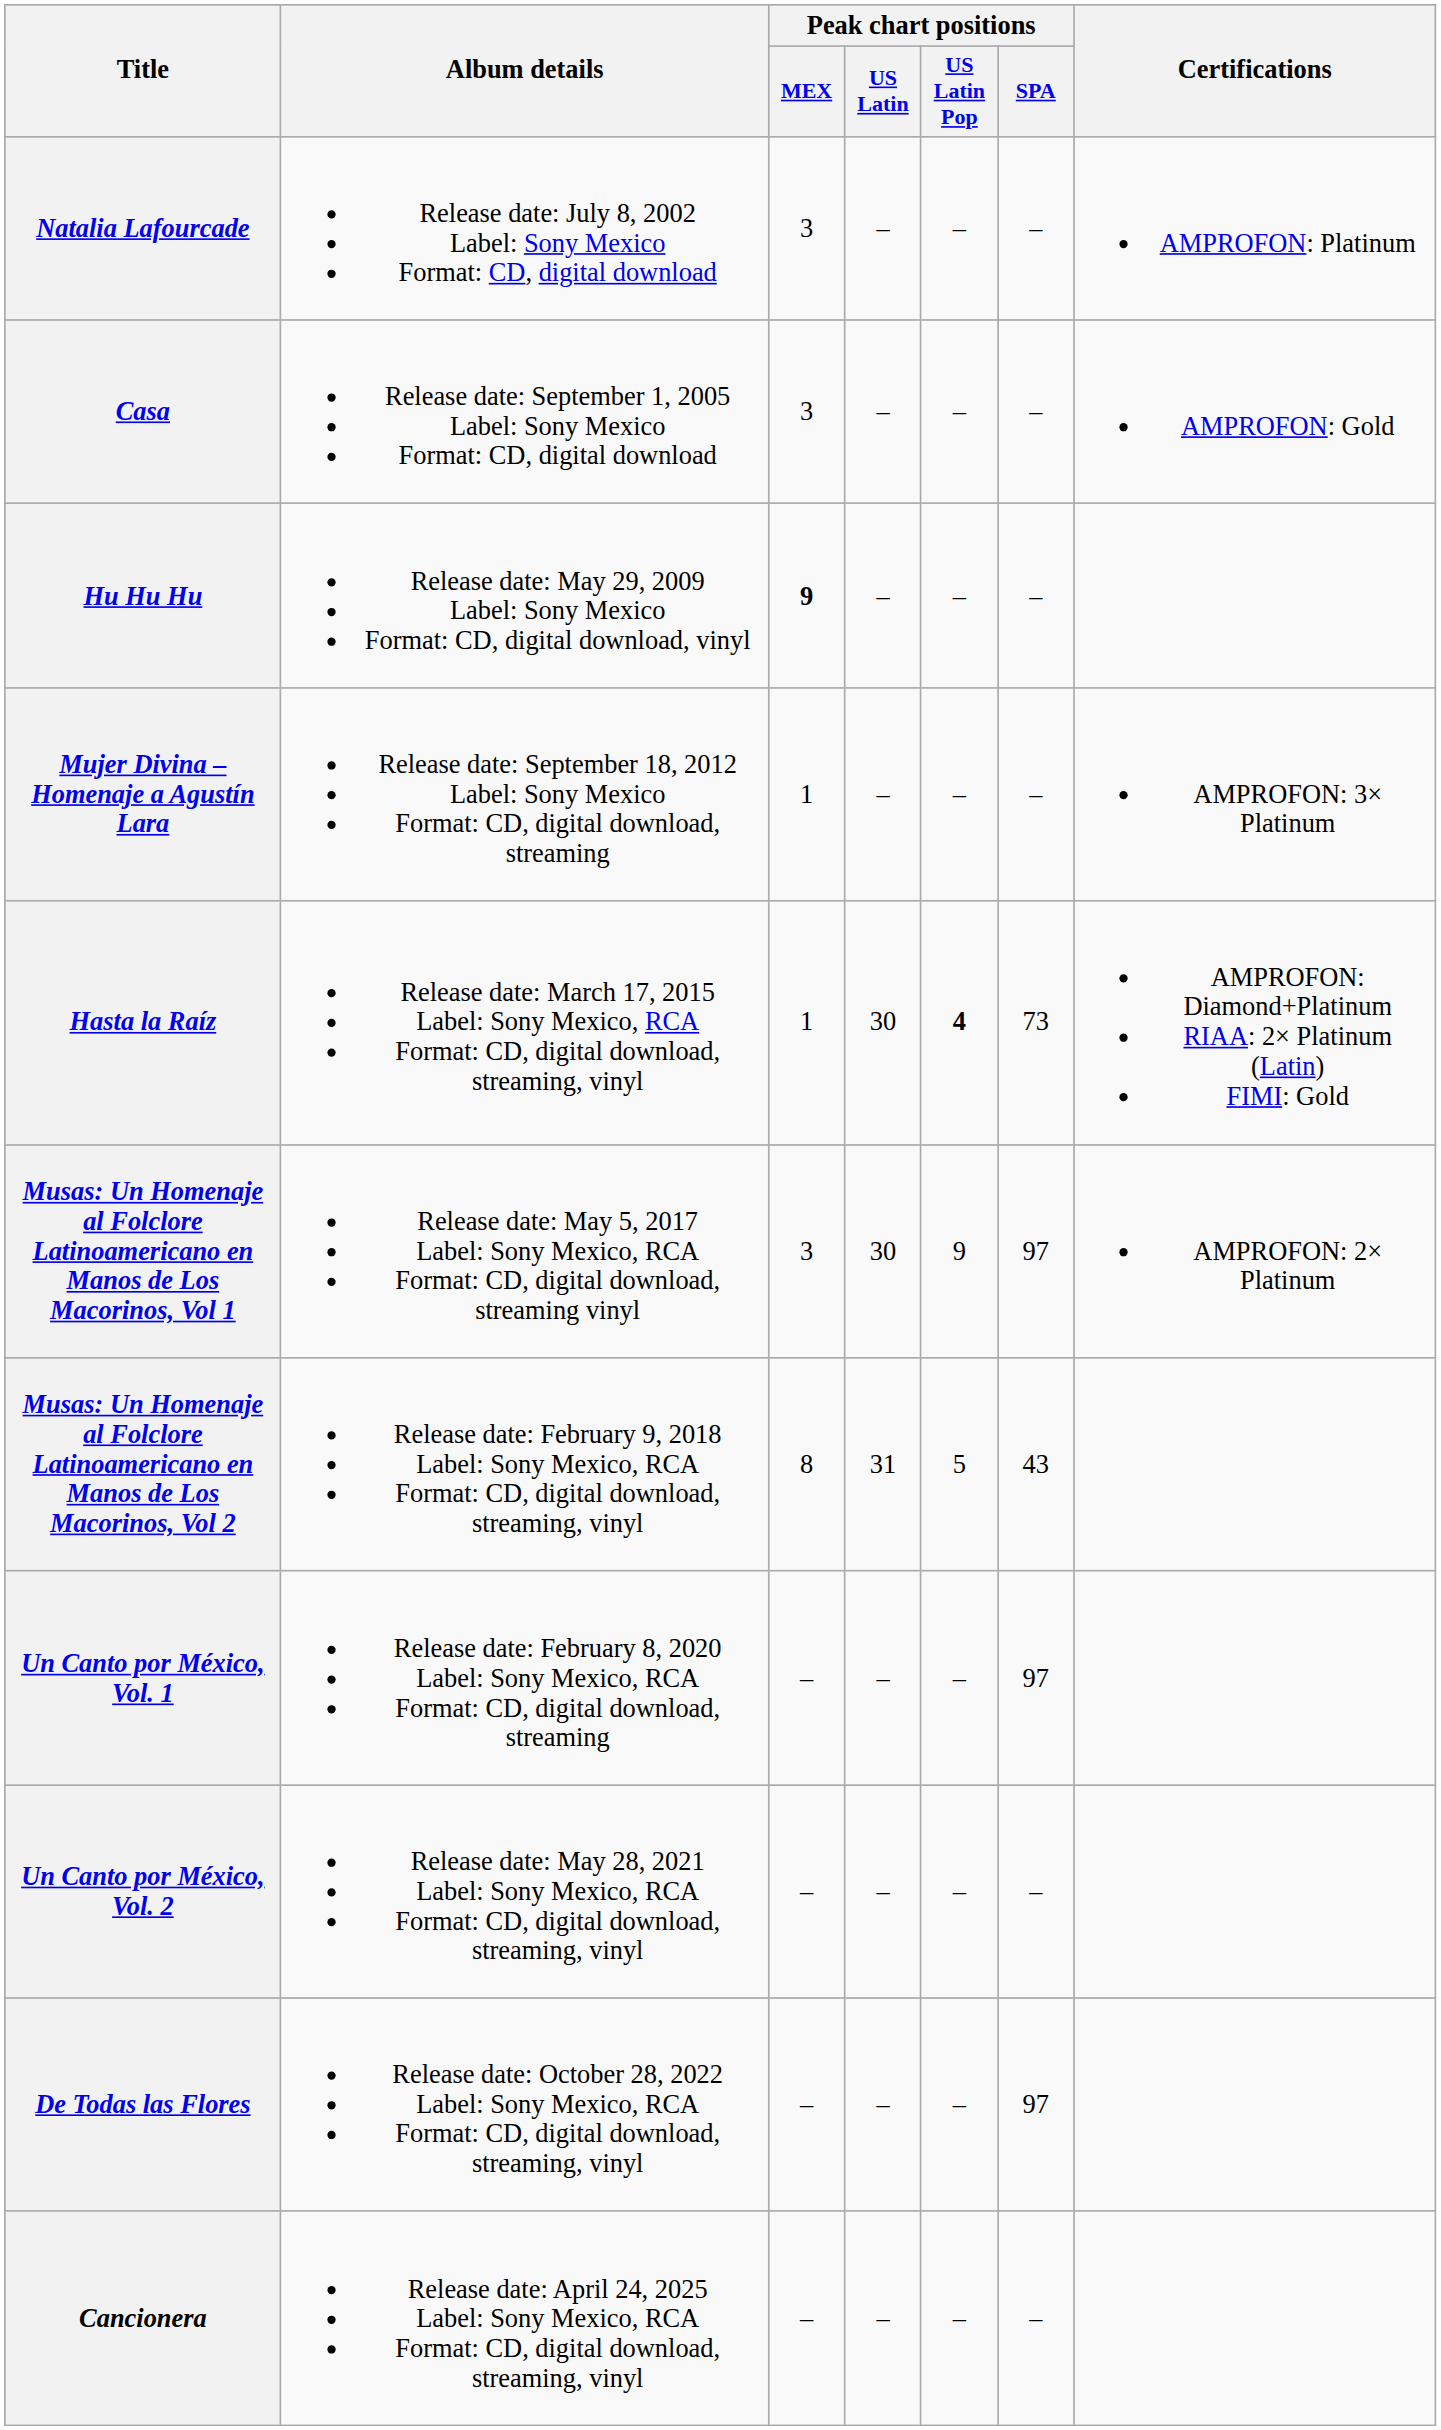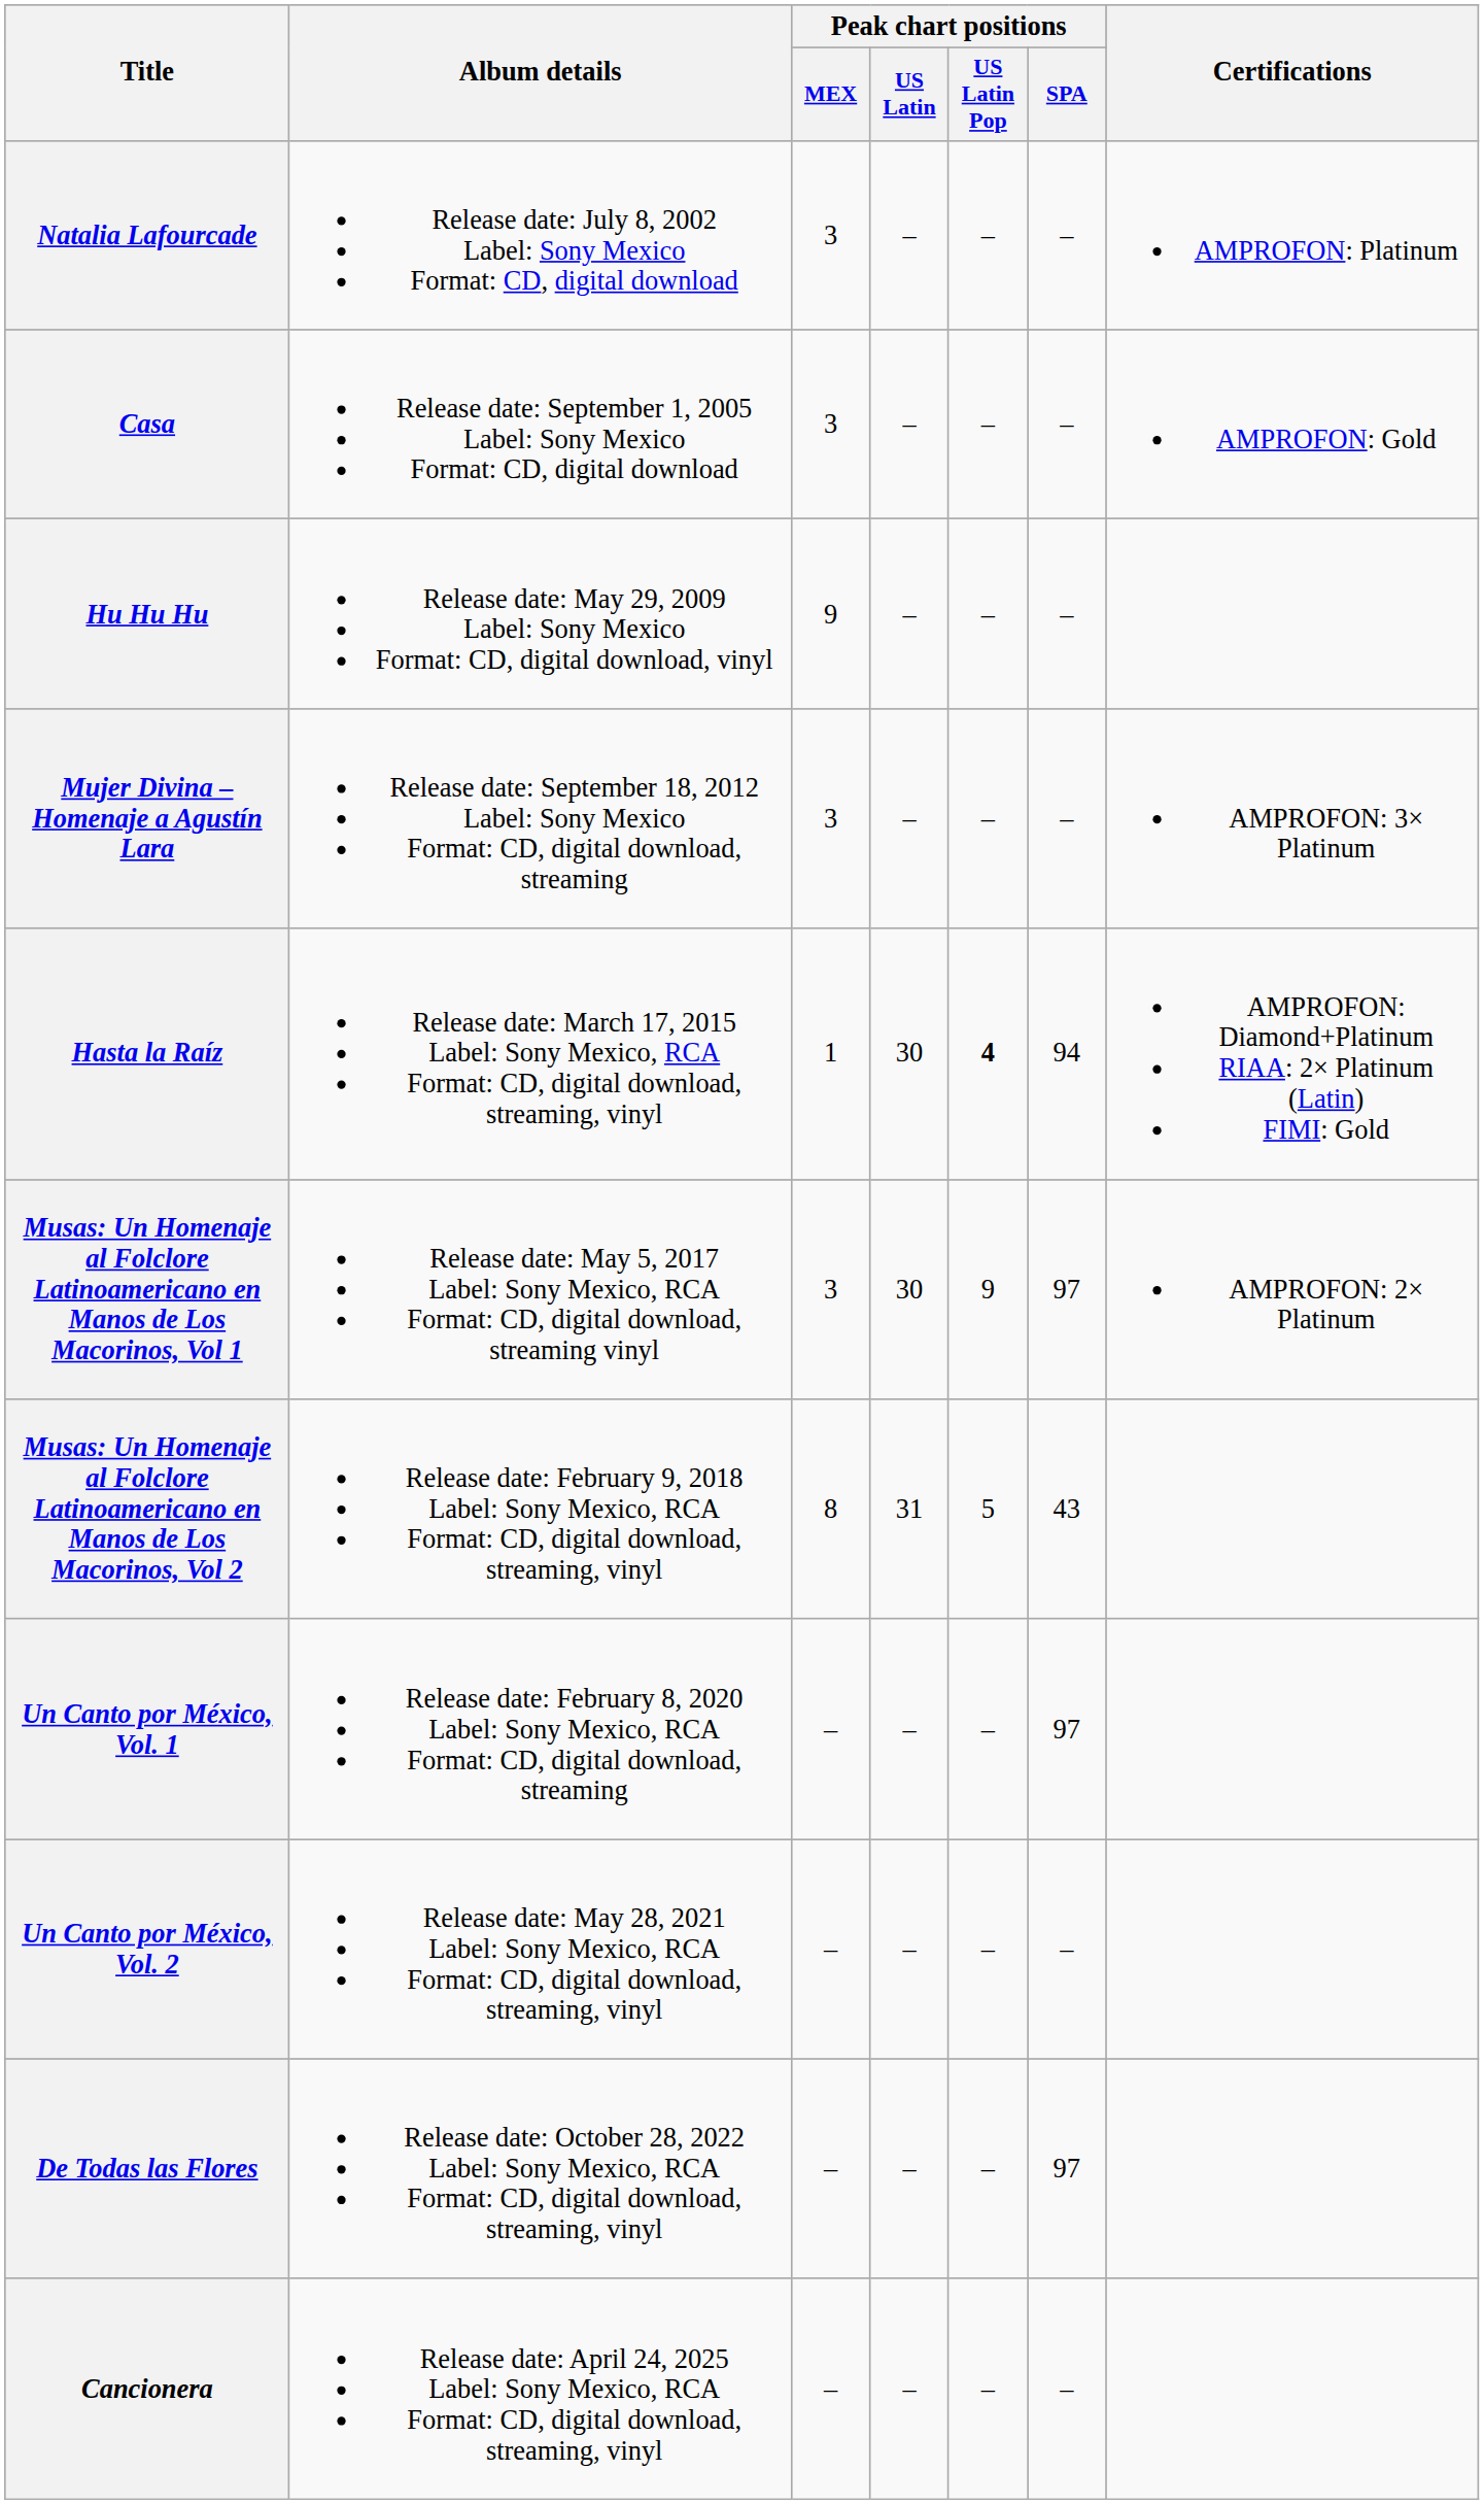 <table class="wikitable plainrowheaders" style="text-align:center">
 <tr>
 <th scope="col" rowspan="2" style="width:10em;">Title</th>
 <th scope="col" rowspan="2" style="width:18em;">Album details</th>
 <th scope="col" colspan="4">Peak chart positions</th>
 <th rowspan="2">Certifications</th>
 </tr>
 <tr style="font-size:smaller;">
 <th scope="col" style="width:3em;"><a href='#'>MEX</a><br></th>
 <th scope="col" style="width:3em;"><a href='#'>US<br>Latin</a><br></th>
 <th scope="col" style="width:3em;"><a href='#'>US<br>Latin Pop</a><br></th>
 <th scope="col" style="width:3em;"><a href='#'>SPA</a><br></th>
 </tr>
 <tr>
 <th scope="row"><em><a href='#'>Natalia Lafourcade</a></em></th>
 <td><br><ul><li>Release date: July 8, 2002</li><li>Label: <a href='#'>Sony Mexico</a></li><li>Format: <a href='#'>CD</a>, <a href='#'>digital download</a></li></ul></td>
 <td>3</td>
 <td>–</td>
 <td>–</td>
 <td>–</td>
 <td><br><ul><li><a href='#'>AMPROFON</a>: Platinum</li></ul></td>
 </tr>
 <tr>
 <th scope="row"><em><a href='#'>Casa</a></em></th>
 <td><br><ul><li>Release date: September 1, 2005</li><li>Label: Sony Mexico</li><li>Format: CD, digital download</li></ul></td>
 <td>3</td>
 <td>–</td>
 <td>–</td>
 <td>–</td>
 <td><br><ul><li><a href='#'>AMPROFON</a>: Gold</li></ul></td>
 </tr>
 <tr>
 <th scope="row"><em><a href='#'>Hu Hu Hu</a></em></th>
 <td><br><ul><li>Release date: May 29, 2009</li><li>Label: Sony Mexico</li><li>Format: CD, digital download, vinyl</li></ul></td>
-<td><strong>9</strong></td>
+<td>9</td>
 <td>–</td>
 <td>–</td>
 <td>–</td>
 <td></td>
 </tr>
 <tr>
 <th scope="row"><em><a href='#'>Mujer Divina – Homenaje a Agustín Lara</a></em></th>
 <td><br><ul><li>Release date: September 18, 2012</li><li>Label: Sony Mexico</li><li>Format: CD, digital download, streaming</li></ul></td>
-<td>1</td>
+<td>3</td>
 <td>–</td>
 <td>–</td>
 <td>–</td>
 <td><br><ul><li>AMPROFON: 3× Platinum</li></ul></td>
 </tr>
 <tr>
 <th scope="row"><em><a href='#'>Hasta la Raíz</a></em></th>
 <td><br><ul><li>Release date: March 17, 2015</li><li>Label: Sony Mexico, <a href='#'>RCA</a></li><li>Format: CD, digital download, streaming, vinyl</li></ul></td>
 <td>1</td>
 <td>30</td>
 <td><strong>4</strong></td>
-<td>73</td>
+<td>94</td>
 <td><br><ul><li>AMPROFON: Diamond+Platinum</li><li><a href='#'>RIAA</a>: 2× Platinum (<a href='#'>Latin</a>)</li><li><a href='#'>FIMI</a>: Gold</li></ul></td>
 </tr>
 <tr>
 <th scope="row"><em><a href='#'>Musas: Un Homenaje al Folclore Latinoamericano en Manos de Los Macorinos, Vol 1</a></em></th>
 <td><br><ul><li>Release date: May 5, 2017</li><li>Label: Sony Mexico, RCA</li><li>Format: CD, digital download, streaming vinyl</li></ul></td>
 <td>3</td>
 <td>30</td>
 <td>9</td>
 <td>97</td>
 <td><br><ul><li>AMPROFON: 2× Platinum</li></ul></td>
 </tr>
 <tr>
 <th scope="row"><em><a href='#'>Musas: Un Homenaje al Folclore Latinoamericano en Manos de Los Macorinos, Vol 2</a></em></th>
 <td><br><ul><li>Release date: February 9, 2018</li><li>Label: Sony Mexico, RCA</li><li>Format: CD, digital download, streaming, vinyl</li></ul></td>
 <td>8</td>
 <td>31</td>
 <td>5</td>
 <td>43</td>
 <td></td>
 </tr>
 <tr>
 <th scope="row"><em><a href='#'>Un Canto por México, Vol. 1</a></em></th>
 <td><br><ul><li>Release date: February 8, 2020</li><li>Label: Sony Mexico, RCA</li><li>Format: CD, digital download, streaming</li></ul></td>
 <td>–</td>
 <td>–</td>
 <td>–</td>
 <td>97</td>
 <td></td>
 </tr>
 <tr>
 <th scope="row"><em><a href='#'>Un Canto por México, Vol. 2</a></em></th>
 <td><br><ul><li>Release date: May 28, 2021</li><li>Label: Sony Mexico, RCA</li><li>Format: CD, digital download, streaming, vinyl</li></ul></td>
 <td>–</td>
 <td>–</td>
 <td>–</td>
 <td>–</td>
 <td></td>
 </tr>
 <tr>
 <th scope="row"><em><a href='#'>De Todas las Flores</a></em></th>
 <td><br><ul><li>Release date: October 28, 2022</li><li>Label: Sony Mexico, RCA</li><li>Format: CD, digital download, streaming, vinyl</li></ul></td>
 <td>–</td>
 <td>–</td>
 <td>–</td>
 <td>97</td>
 <td></td>
 </tr>
 <tr>
 <th scope="row"><em>Cancionera</em></th>
 <td><br><ul><li>Release date: April 24, 2025</li><li>Label: Sony Mexico, RCA</li><li>Format: CD, digital download, streaming, vinyl</li></ul></td>
 <td>–</td>
 <td>–</td>
 <td>–</td>
 <td>–</td>
 </tr>
 </table>
